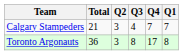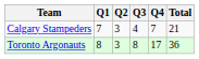 <table class="wikitable">
 <tr>
 <th>Team</th>
-<th>Total</th>
+<th>Q1</th>
 <th>Q2</th>
 <th>Q3</th>
 <th>Q4</th>
-<th>Q1</th>
+<th>Total</th>
 </tr>
 <tr>
 <td><a href='#'>Calgary Stampeders</a></td>
-<td>21</td>
+<td>7</td>
 <td>3</td>
 <td>4</td>
 <td>7</td>
-<td>7</td>
+<td>21</td>
 </tr>
 <tr style="background-color:#ddffdd">
 <td><a href='#'>Toronto Argonauts</a></td>
-<td>36</td>
+<td>8</td>
 <td>3</td>
 <td>8</td>
 <td>17</td>
-<td>8</td>
+<td>36</td>
 </tr>
 </table>
